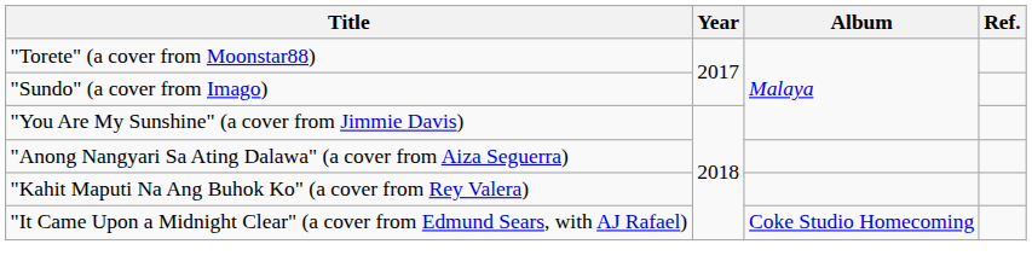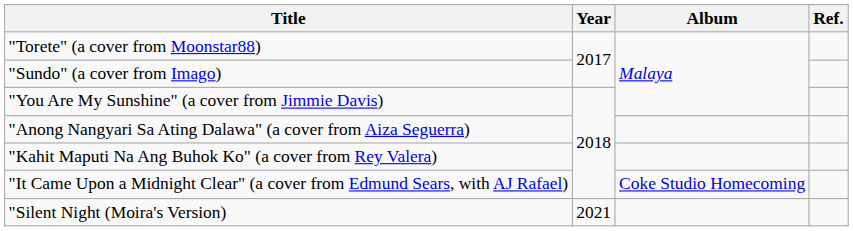 <table class="wikitable plainrowheaders">
 <tr>
 <th>Title</th>
 <th>Year</th>
 <th>Album</th>
 <th>Ref.</th>
 </tr>
 <tr>
 <td>"Torete" <span> (a cover from <a href='#'>Moonstar88</a>)</span></td>
 <td rowspan="2">2017</td>
 <td rowspan="3"><em><a href='#'>Malaya</a></em></td>
 <td></td>
 </tr>
 <tr>
 <td>"Sundo" <span> (a cover from <a href='#'>Imago</a>)</span></td>
 <td></td>
 </tr>
 <tr>
 <td>"You Are My Sunshine" <span> (a cover from <a href='#'>Jimmie Davis</a>)</span></td>
 <td rowspan="4">2018</td>
 <td></td>
 </tr>
 <tr>
 <td>"Anong Nangyari Sa Ating Dalawa" <span> (a cover from <a href='#'>Aiza Seguerra</a>)</span></td>
 <td></td>
 <td></td>
 </tr>
 <tr>
 <td>"Kahit Maputi Na Ang Buhok Ko" <span> (a cover from <a href='#'>Rey Valera</a>)</span></td>
 <td></td>
 <td></td>
 </tr>
 <tr>
 <td>"It Came Upon a Midnight Clear" <span> (a cover from <a href='#'>Edmund Sears</a>, with <a href='#'>AJ Rafael</a>)</span></td>
 <td><a href='#'>Coke Studio Homecoming</a></td>
 <td></td>
 </tr>
+<tr>
+<td>"Silent Night (Moira's Version)</td>
+<td>2021</td>
+<td></td>
+<td></td>
+</tr>
 </table>
